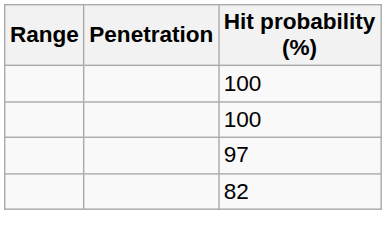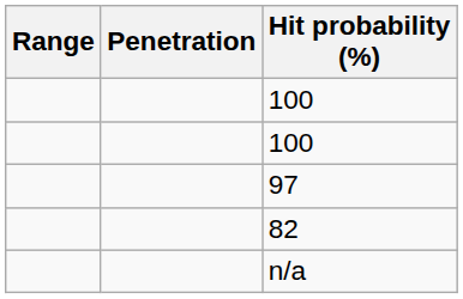 <table class="wikitable">
 <tr>
 <th>Range</th>
 <th>Penetration</th>
 <th>Hit probability<br>(%)</th>
 </tr>
 <tr>
 <td></td>
 <td></td>
 <td>100</td>
 </tr>
 <tr>
 <td></td>
 <td></td>
 <td>100</td>
 </tr>
 <tr>
 <td></td>
 <td></td>
 <td>97</td>
 </tr>
 <tr>
 <td></td>
 <td></td>
 <td>82</td>
 </tr>
+<tr>
+<td></td>
+<td></td>
+<td>n/a</td>
+</tr>
 </table>
